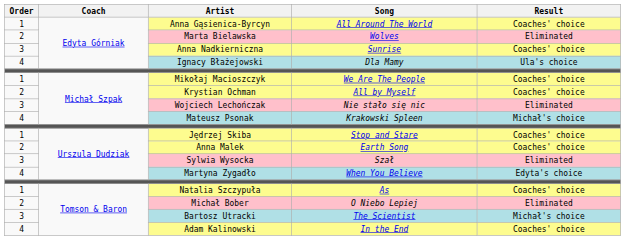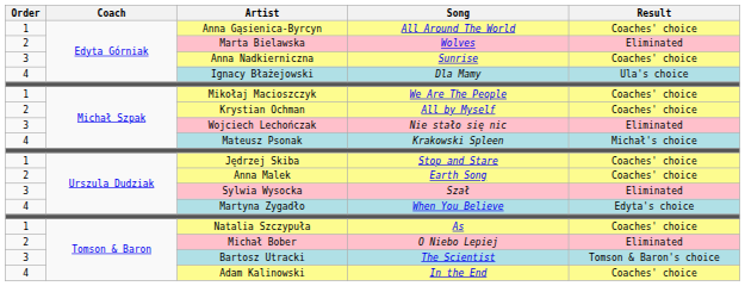 <table class="wikitable" style="text-align:center; width:80%;">
 <tr>
 <th scope="col" style="width:03%;">Order</th>
 <th scope="col" style="width:13%;">Coach</th>
 <th scope="col" style="width:17%;">Artist</th>
 <th scope="col" style="width:22%;">Song</th>
 <th scope="col" style="width:17%;">Result</th>
 </tr>
 <tr>
 <td scope="row">1</td>
 <td rowspan="4"><a href='#'>Edyta Górniak</a></td>
 <td style="background:#fdfc8f;">Anna Gąsienica-Byrcyn</td>
 <td style="background:#fdfc8f;"><em><a href='#'>All Around The World</a></em></td>
 <td style="background:#fdfc8f;">Coaches' choice</td>
 </tr>
 <tr>
 <td scope="row">2</td>
 <td style="background:pink;">Marta Bielawska</td>
 <td style="background:pink;"><em><a href='#'>Wolves</a></em></td>
 <td style="background:pink;">Eliminated</td>
 </tr>
 <tr>
 <td scope="row">3</td>
 <td style="background:#fdfc8f;">Anna Nadkierniczna</td>
 <td style="background:#fdfc8f;"><em><a href='#'>Sunrise</a></em></td>
 <td style="background:#fdfc8f;">Coaches' choice</td>
 </tr>
 <tr>
 <td scope="roow">4</td>
 <td style="background:#b0e0e6;">Ignacy Błażejowski</td>
 <td style="background:#b0e0e6;"><em>Dla Mamy</em></td>
 <td style="background:#b0e0e6;">Ula's choice</td>
 </tr>
 <tr>
 <td colspan="5" style="background:#555;"></td>
 </tr>
 <tr>
 <td scope="row">1</td>
 <td rowspan="4"><a href='#'>Michał Szpak</a></td>
 <td style="background:#fdfc8f;">Mikołaj Macioszczyk</td>
 <td style="background:#fdfc8f;"><em><a href='#'>We Are The People</a></em></td>
 <td style="background:#fdfc8f;">Coaches' choice</td>
 </tr>
 <tr>
 <td scope="row">2</td>
 <td style="background:#fdfc8f;">Krystian Ochman</td>
 <td style="background:#fdfc8f;"><em><a href='#'>All by Myself</a></em></td>
 <td style="background:#fdfc8f;">Coaches' choice</td>
 </tr>
 <tr>
 <td scope="row">3</td>
 <td style="background:pink;">Wojciech Lechończak</td>
 <td style="background:pink;"><em>Nie stało się nic</em></td>
 <td style="background:pink;">Eliminated</td>
 </tr>
 <tr>
 <td scope="row">4</td>
 <td style="background:#b0e0e6;">Mateusz Psonak</td>
 <td style="background:#b0e0e6;"><em>Krakowski Spleen</em></td>
 <td style="background:#b0e0e6;">Michał's choice</td>
 </tr>
 <tr>
 <td colspan="5" style="background:#555;"></td>
 </tr>
 <tr>
 <td scope="row">1</td>
 <td rowspan="4"><a href='#'>Urszula Dudziak</a></td>
 <td style="background:#fdfc8f;">Jędrzej Skiba</td>
 <td style="background:#fdfc8f;"><em><a href='#'>Stop and Stare</a></em></td>
 <td style="background:#fdfc8f;">Coaches' choice</td>
 </tr>
 <tr>
 <td scope="row">2</td>
 <td style="background:#fdfc8f;">Anna Malek</td>
 <td style="background:#fdfc8f;"><em><a href='#'>Earth Song</a></em></td>
 <td style="background:#fdfc8f;">Coaches' choice</td>
 </tr>
 <tr>
 <td scope="row">3</td>
 <td style="background:pink;">Sylwia Wysocka</td>
 <td style="background:pink;"><em>Szał</em></td>
 <td style="background:pink;">Eliminated</td>
 </tr>
 <tr>
 <td scope="row">4</td>
 <td style="background:#b0e0e6;">Martyna Zygadło</td>
 <td style="background:#b0e0e6;"><em><a href='#'>When You Believe</a></em></td>
 <td style="background:#b0e0e6;">Edyta's choice</td>
 </tr>
 <tr>
 <td colspan="5" style="background:#555;"></td>
 </tr>
 <tr>
 <td scope="row">1</td>
 <td rowspan="4"><a href='#'>Tomson & Baron</a></td>
 <td style="background:#fdfc8f;">Natalia Szczypuła</td>
 <td style="background:#fdfc8f;"><em><a href='#'>As</a></em></td>
 <td style="background:#fdfc8f;">Coaches' choice</td>
 </tr>
 <tr>
 <td scope="row">2</td>
 <td style="background:pink;">Michał Bober</td>
 <td style="background:pink;"><em>O Niebo Lepiej</em></td>
 <td style="background:pink;">Eliminated</td>
 </tr>
 <tr>
 <td scope="row">3</td>
 <td style="background:#b0e0e6;">Bartosz Utracki</td>
 <td style="background:#b0e0e6;"><em><a href='#'>The Scientist</a></em></td>
-<td style="background:#b0e0e6;">Michał's choice</td>
+<td style="background:#b0e0e6;">Tomson & Baron's choice</td>
 </tr>
 <tr>
 <td scope="row">4</td>
 <td style="background:#fdfc8f;">Adam Kalinowski</td>
 <td style="background:#fdfc8f;"><em><a href='#'>In the End</a></em></td>
 <td style="background:#fdfc8f;">Coaches' choice</td>
 </tr>
 </table>
